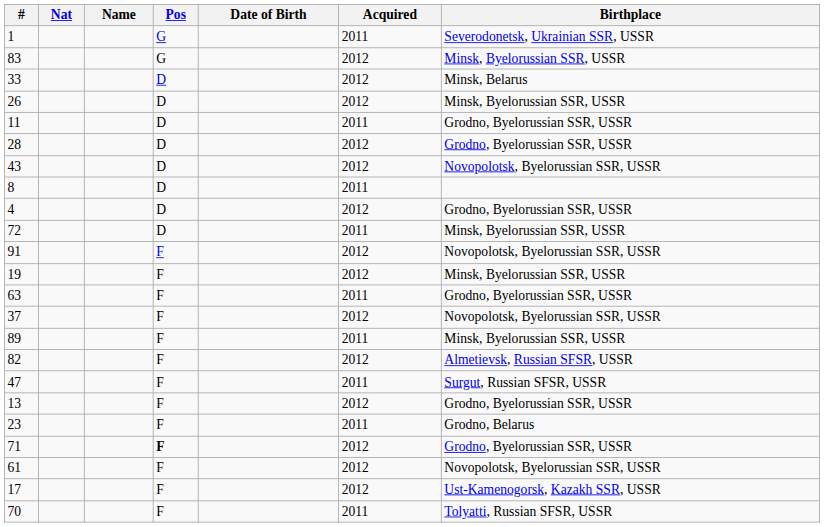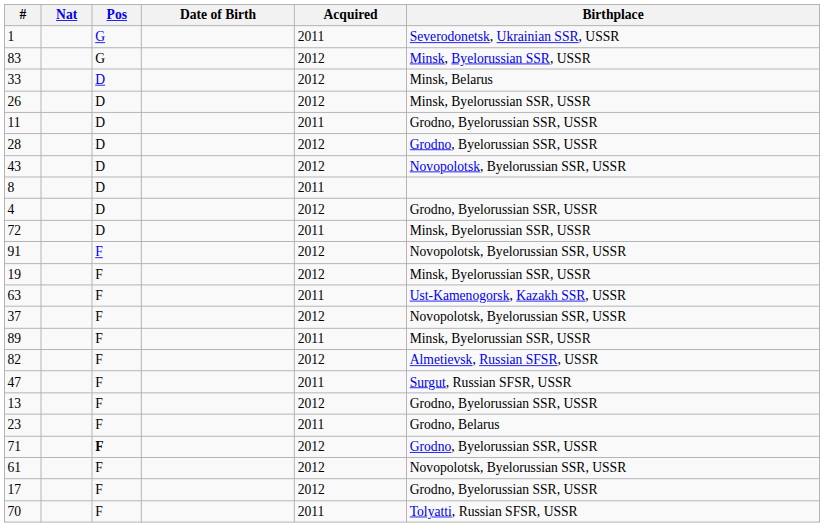 <table class="wikitable sortable" style=width:60em style="text-align:center">
 <tr>
 <th>#</th>
 <th><a href='#'>Nat</a></th>
-<th>Name</th>
 <th><a href='#'>Pos</a></th>
 <th>Date of Birth</th>
 <th>Acquired</th>
 <th>Birthplace</th>
 </tr>
 <tr>
 <td>1</td>
 <td></td>
-<td align="left"></td>
 <td><a href='#'>G</a></td>
 <td></td>
 <td>2011</td>
 <td align="left"><a href='#'>Severodonetsk</a>, <a href='#'>Ukrainian SSR</a>, USSR</td>
 </tr>
 <tr>
 <td>83</td>
 <td></td>
-<td align="left"></td>
 <td>G</td>
 <td></td>
 <td>2012</td>
 <td align="left"><a href='#'>Minsk</a>, <a href='#'>Byelorussian SSR</a>, USSR</td>
 </tr>
 <tr>
 <td>33</td>
 <td></td>
-<td align="left"></td>
 <td><a href='#'>D</a></td>
 <td></td>
 <td>2012</td>
 <td align="left">Minsk, Belarus</td>
 </tr>
 <tr>
 <td>26</td>
 <td></td>
-<td align="left"></td>
 <td>D</td>
 <td></td>
 <td>2012</td>
 <td align="left">Minsk, Byelorussian SSR, USSR</td>
 </tr>
 <tr>
 <td>11</td>
 <td></td>
-<td align="left"></td>
 <td>D</td>
 <td></td>
 <td>2011</td>
 <td align="left">Grodno, Byelorussian SSR, USSR</td>
 </tr>
 <tr>
 <td>28</td>
 <td></td>
-<td align="left"></td>
 <td>D</td>
 <td></td>
 <td>2012</td>
 <td align="left"><a href='#'>Grodno</a>, Byelorussian SSR, USSR</td>
 </tr>
 <tr>
 <td>43</td>
 <td></td>
-<td align="left"></td>
 <td>D</td>
 <td></td>
 <td>2012</td>
 <td align="left"><a href='#'>Novopolotsk</a>, Byelorussian SSR, USSR</td>
 </tr>
 <tr>
 <td>8</td>
 <td></td>
-<td align="left"></td>
 <td>D</td>
 <td></td>
 <td>2011</td>
 <td align="left"></td>
 </tr>
 <tr>
 <td>4</td>
 <td></td>
-<td align="left"></td>
 <td>D</td>
 <td></td>
 <td>2012</td>
 <td align="left">Grodno, Byelorussian SSR, USSR</td>
 </tr>
 <tr>
 <td>72</td>
 <td></td>
-<td align="left"></td>
 <td>D</td>
 <td></td>
 <td>2011</td>
 <td align="left">Minsk, Byelorussian SSR, USSR</td>
 </tr>
 <tr>
 <td>91</td>
 <td></td>
-<td align="left"></td>
 <td><a href='#'>F</a></td>
 <td></td>
 <td>2012</td>
 <td align="left">Novopolotsk, Byelorussian SSR, USSR</td>
 </tr>
 <tr>
 <td>19</td>
 <td></td>
-<td align="left"></td>
 <td>F</td>
 <td></td>
 <td>2012</td>
 <td align="left">Minsk, Byelorussian SSR, USSR</td>
 </tr>
 <tr>
 <td>63</td>
 <td></td>
-<td align="left"></td>
 <td>F</td>
 <td></td>
 <td>2011</td>
-<td align="left">Grodno, Byelorussian SSR, USSR</td>
+<td align="left"><a href='#'>Ust-Kamenogorsk</a>, <a href='#'>Kazakh SSR</a>, USSR</td>
 </tr>
 <tr>
 <td>37</td>
 <td></td>
-<td align="left"></td>
 <td>F</td>
 <td></td>
 <td>2012</td>
 <td align="left">Novopolotsk, Byelorussian SSR, USSR</td>
 </tr>
 <tr>
 <td>89</td>
 <td></td>
-<td align="left"></td>
 <td>F</td>
 <td></td>
 <td>2011</td>
 <td align="left">Minsk, Byelorussian SSR, USSR</td>
 </tr>
 <tr>
 <td>82</td>
 <td></td>
-<td align="left"></td>
 <td>F</td>
 <td></td>
 <td>2012</td>
 <td align="left"><a href='#'>Almetievsk</a>, <a href='#'>Russian SFSR</a>, USSR</td>
 </tr>
 <tr>
 <td>47</td>
 <td></td>
-<td align="left"></td>
 <td>F</td>
 <td></td>
 <td>2011</td>
 <td align="left"><a href='#'>Surgut</a>, Russian SFSR, USSR</td>
 </tr>
 <tr>
 <td>13</td>
 <td></td>
-<td align="left"></td>
 <td>F</td>
 <td></td>
 <td>2012</td>
 <td align="left">Grodno, Byelorussian SSR, USSR</td>
 </tr>
 <tr>
 <td>23</td>
 <td></td>
-<td align="left"></td>
 <td>F</td>
 <td></td>
 <td>2011</td>
 <td align="left">Grodno, Belarus</td>
 </tr>
 <tr>
 <td>71</td>
 <td></td>
-<td align="left"></td>
 <td><strong>F</strong></td>
 <td></td>
 <td>2012</td>
 <td align="left"><a href='#'>Grodno</a>, Byelorussian SSR, USSR</td>
 </tr>
 <tr>
 <td>61</td>
 <td></td>
-<td align="left"></td>
 <td>F</td>
 <td></td>
 <td>2012</td>
 <td align="left">Novopolotsk, Byelorussian SSR, USSR</td>
 </tr>
 <tr>
 <td>17</td>
 <td></td>
-<td align="left"></td>
 <td>F</td>
 <td></td>
 <td>2012</td>
-<td align="left"><a href='#'>Ust-Kamenogorsk</a>, <a href='#'>Kazakh SSR</a>, USSR</td>
+<td align="left">Grodno, Byelorussian SSR, USSR</td>
 </tr>
 <tr>
 <td>70</td>
 <td></td>
-<td align="left"></td>
 <td>F</td>
 <td></td>
 <td>2011</td>
 <td align="left"><a href='#'>Tolyatti</a>, Russian SFSR, USSR</td>
 </tr>
 </table>
